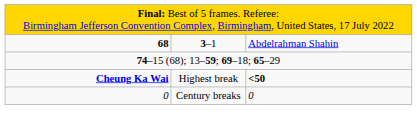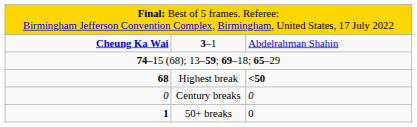 <table class="wikitable" style="font-size: 95%; margin: 1em auto 1em auto;">
 <tr>
 <td colspan="3" align="center" bgcolor="#ffd700"><strong>Final:</strong> Best of 5 frames. Referee:  <br><a href='#'>Birmingham Jefferson Convention Complex</a>, <a href='#'>Birmingham</a>,  United States, 17 July 2022</td>
 </tr>
 <tr>
-<td align="right"><strong>68</strong></td>
+<td width="230" align="right"><strong><a href='#'>Cheung Ka Wai</a></strong><br></td>
 <td width="100" align="center"><strong>3</strong>–1</td>
 <td width="230" align="left"><a href='#'>Abdelrahman Shahin</a><br></td>
 </tr>
 <tr>
 <td colspan="3" align="center" style="font-size: 100%"><strong>74</strong>–15 (68); 13–<strong>59</strong>; <strong>69</strong>–18; <strong>65</strong>–29</td>
 </tr>
 <tr>
-<td width="230" align="right"><strong><a href='#'>Cheung Ka Wai</a></strong><br></td>
+<td align="right"><strong>68</strong></td>
 <td align="center">Highest break</td>
 <td align="left"><strong><50</strong></td>
 </tr>
 <tr>
 <td align="right"><em>0</em></td>
 <td align="center">Century breaks</td>
 <td align="left"><em>0</em></td>
 </tr>
+<tr>
+<td align="right"><strong>1</strong></td>
+<td align="center">50+ breaks</td>
+<td align="left">0</td>
+</tr>
 </table>
